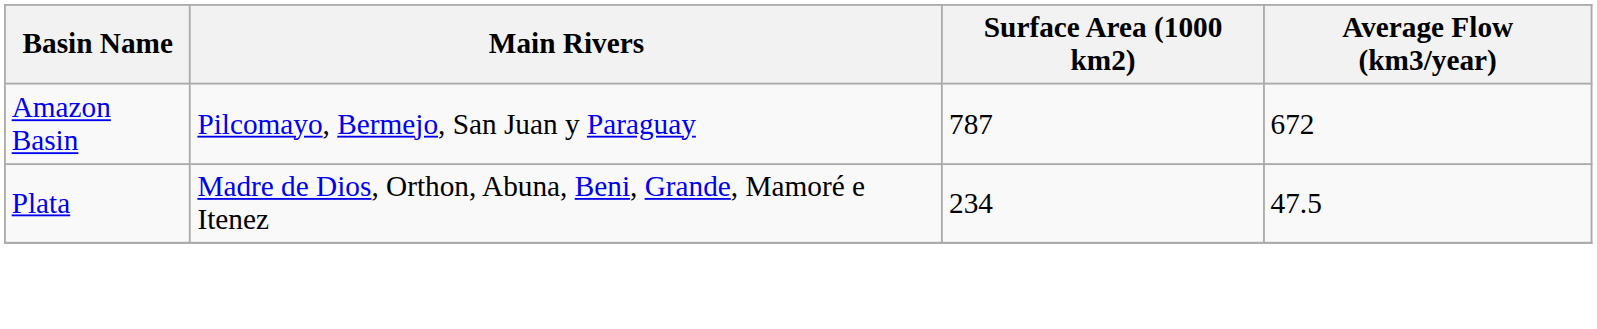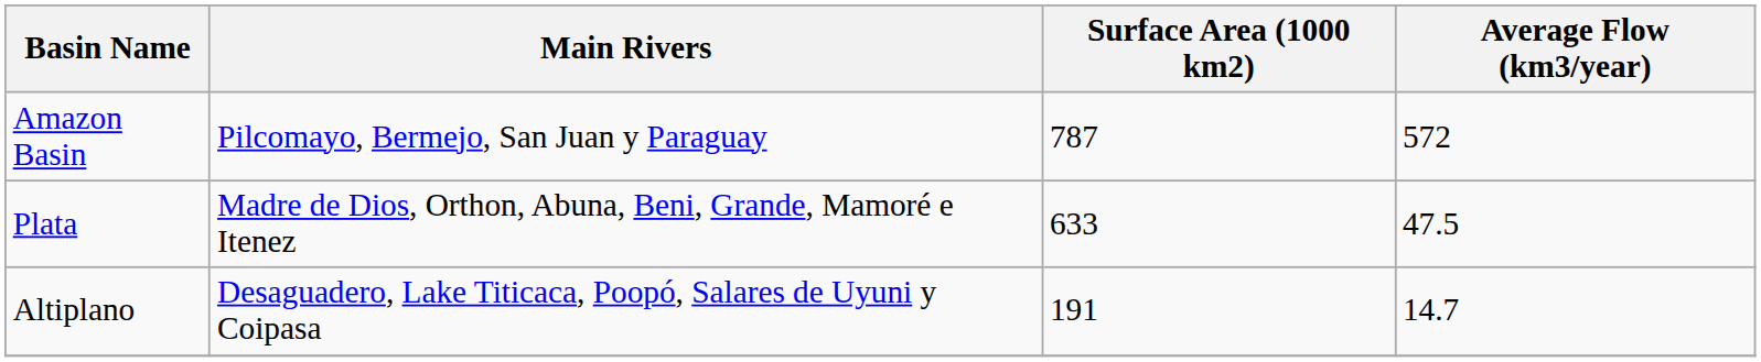 <table class="wikitable">
 <tr>
 <th>Basin Name</th>
 <th>Main Rivers</th>
 <th>Surface Area (1000 km2)</th>
 <th>Average Flow (km3/year)</th>
 </tr>
 <tr>
 <td><a href='#'>Amazon Basin</a></td>
 <td><a href='#'>Pilcomayo</a>, <a href='#'>Bermejo</a>, San Juan y <a href='#'>Paraguay</a></td>
 <td>787</td>
-<td>672</td>
+<td>572</td>
 </tr>
 <tr>
 <td><a href='#'>Plata</a></td>
 <td><a href='#'>Madre de Dios</a>, Orthon, Abuna, <a href='#'>Beni</a>, <a href='#'>Grande</a>, Mamoré e Itenez</td>
-<td>234</td>
+<td>633</td>
 <td>47.5</td>
+</tr>
+<tr>
+<td>Altiplano</td>
+<td><a href='#'>Desaguadero</a>, <a href='#'>Lake Titicaca</a>, <a href='#'>Poopó</a>, <a href='#'>Salares de Uyuni</a> y Coipasa</td>
+<td>191</td>
+<td>14.7</td>
 </tr>
 <tr>
 </tr>
 </table>
